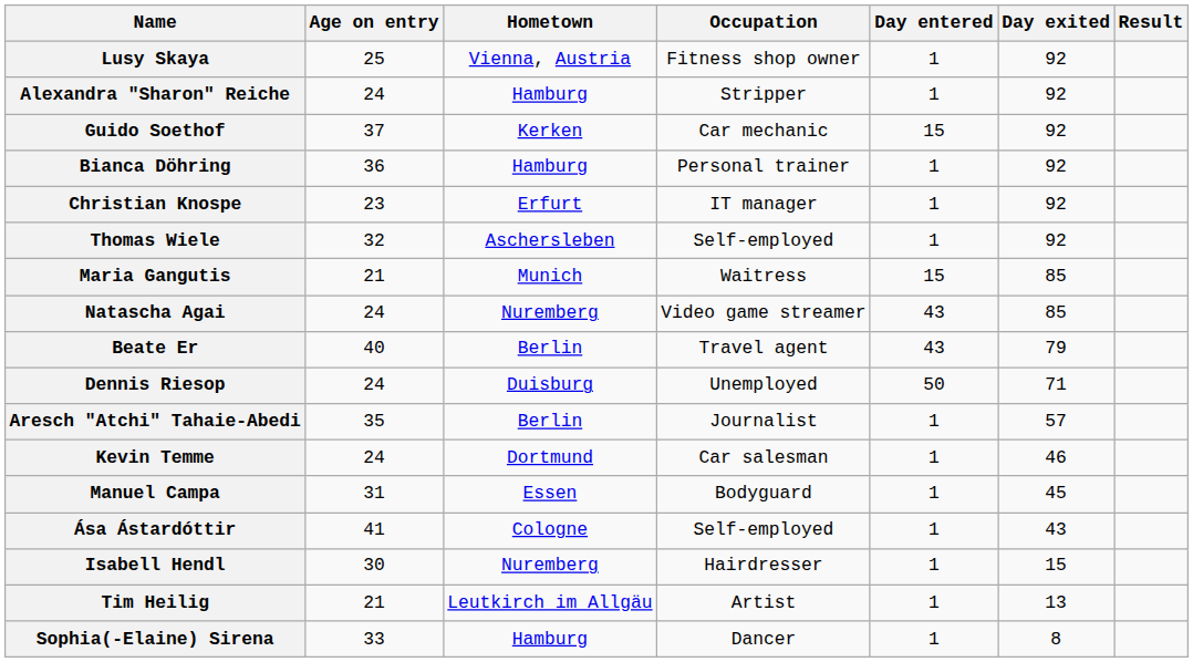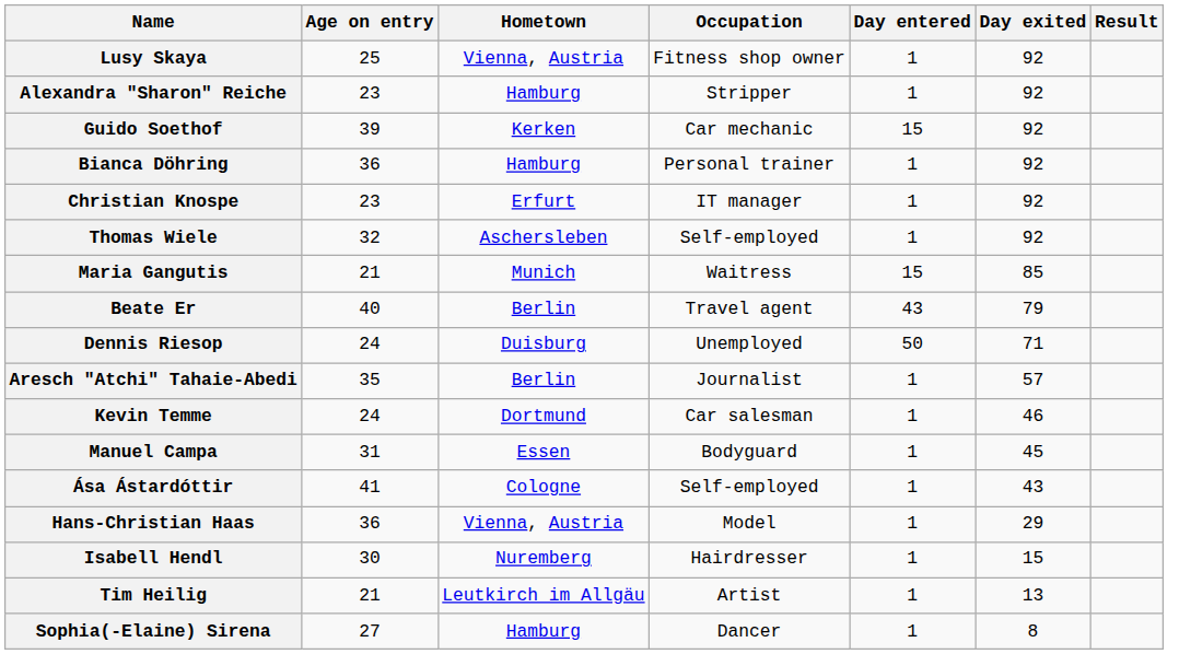 <table class="wikitable sortable" style="text-align:center; line-height:20px; width:auto;">
 <tr>
 <th scope="col">Name</th>
 <th scope="col">Age on entry</th>
 <th scope="col">Hometown</th>
 <th scope="col">Occupation</th>
 <th scope="col">Day entered</th>
 <th scope="col">Day exited</th>
 <th scope="col">Result</th>
 </tr>
 <tr>
 <th>Lusy Skaya</th>
 <td>25</td>
 <td><a href='#'>Vienna</a>, <a href='#'>Austria</a></td>
 <td>Fitness shop owner</td>
 <td>1</td>
 <td>92</td>
 <td></td>
 </tr>
 <tr>
 <th>Alexandra "Sharon" Reiche</th>
-<td>24</td>
+<td>23</td>
 <td><a href='#'>Hamburg</a></td>
 <td>Stripper</td>
 <td>1</td>
 <td>92</td>
 <td></td>
 </tr>
 <tr>
 <th>Guido Soethof</th>
-<td>37</td>
+<td>39</td>
 <td><a href='#'>Kerken</a></td>
 <td>Car mechanic</td>
 <td>15</td>
 <td>92</td>
 <td></td>
 </tr>
 <tr>
 <th>Bianca Döhring</th>
 <td>36</td>
 <td><a href='#'>Hamburg</a></td>
 <td>Personal trainer</td>
 <td>1</td>
 <td>92</td>
 <td></td>
 </tr>
 <tr>
 <th>Christian Knospe</th>
 <td>23</td>
 <td><a href='#'>Erfurt</a></td>
 <td>IT manager</td>
 <td>1</td>
 <td>92</td>
 <td></td>
 </tr>
 <tr>
 <th>Thomas Wiele</th>
 <td>32</td>
 <td><a href='#'>Aschersleben</a></td>
 <td>Self-employed</td>
 <td>1</td>
 <td>92</td>
 <td></td>
 </tr>
 <tr>
 <th>Maria Gangutis</th>
 <td>21</td>
 <td><a href='#'>Munich</a></td>
 <td>Waitress</td>
 <td>15</td>
-<td>85</td>
-<td></td>
-</tr>
-<tr>
-<th>Natascha Agai</th>
-<td>24</td>
-<td><a href='#'>Nuremberg</a></td>
-<td>Video game streamer</td>
-<td>43</td>
 <td>85</td>
 <td></td>
 </tr>
 <tr>
 <th>Beate Er</th>
 <td>40</td>
 <td><a href='#'>Berlin</a></td>
 <td>Travel agent</td>
 <td>43</td>
 <td>79</td>
 <td></td>
 </tr>
 <tr>
 <th>Dennis Riesop</th>
 <td>24</td>
 <td><a href='#'>Duisburg</a></td>
 <td>Unemployed</td>
 <td>50</td>
 <td>71</td>
 <td></td>
 </tr>
 <tr>
 <th>Aresch "Atchi" Tahaie-Abedi</th>
 <td>35</td>
 <td><a href='#'>Berlin</a></td>
 <td>Journalist</td>
 <td>1</td>
 <td>57</td>
 <td></td>
 </tr>
 <tr>
 <th>Kevin Temme</th>
 <td>24</td>
 <td><a href='#'>Dortmund</a></td>
 <td>Car salesman</td>
 <td>1</td>
 <td>46</td>
 <td></td>
 </tr>
 <tr>
 <th>Manuel Campa</th>
 <td>31</td>
 <td><a href='#'>Essen</a></td>
 <td>Bodyguard</td>
 <td>1</td>
 <td>45</td>
 <td></td>
 </tr>
 <tr>
 <th>Ása Ástardóttir</th>
 <td>41</td>
 <td><a href='#'>Cologne</a></td>
 <td>Self-employed</td>
 <td>1</td>
 <td>43</td>
 <td></td>
 </tr>
 <tr>
+<th>Hans-Christian Haas</th>
+<td>36</td>
+<td><a href='#'>Vienna</a>, <a href='#'>Austria</a></td>
+<td>Model</td>
+<td>1</td>
+<td>29</td>
+<td></td>
+</tr>
+<tr>
 <th>Isabell Hendl</th>
 <td>30</td>
 <td><a href='#'>Nuremberg</a></td>
 <td>Hairdresser</td>
 <td>1</td>
 <td>15</td>
 <td></td>
 </tr>
 <tr>
 <th>Tim Heilig</th>
 <td>21</td>
 <td><a href='#'>Leutkirch im Allgäu</a></td>
 <td>Artist</td>
 <td>1</td>
 <td>13</td>
 <td></td>
 </tr>
 <tr>
 <th>Sophia(-Elaine) Sirena</th>
-<td>33</td>
+<td>27</td>
 <td><a href='#'>Hamburg</a></td>
 <td>Dancer</td>
 <td>1</td>
 <td>8</td>
 <td></td>
 </tr>
 </table>
